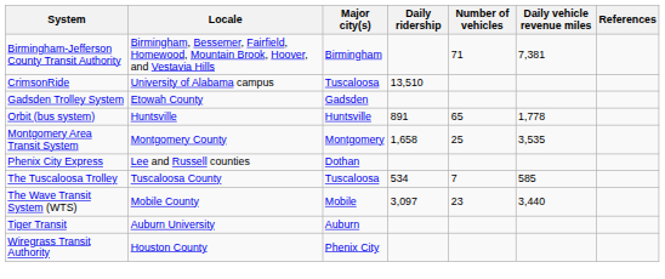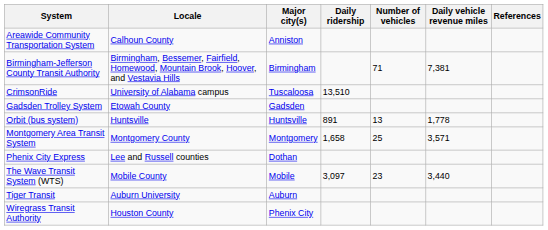 <table class="wikitable sortable" style="font-size: 90%; width: 100%">
 <tr>
 <th>System</th>
 <th>Locale</th>
 <th>Major city(s)</th>
 <th>Daily ridership</th>
 <th>Number of vehicles</th>
 <th>Daily vehicle revenue miles</th>
 <th>References</th>
+</tr>
+<tr>
+<td><a href='#'>Areawide Community Transportation System</a></td>
+<td><a href='#'>Calhoun County</a></td>
+<td><a href='#'>Anniston</a></td>
+<td></td>
+<td></td>
+<td></td>
+<td></td>
 </tr>
 <tr>
 <td><a href='#'>Birmingham-Jefferson County Transit Authority</a></td>
 <td><a href='#'>Birmingham</a>, <a href='#'>Bessemer</a>, <a href='#'>Fairfield</a>, <a href='#'>Homewood</a>, <a href='#'>Mountain Brook</a>, <a href='#'>Hoover</a>, and <a href='#'>Vestavia Hills</a></td>
 <td><a href='#'>Birmingham</a></td>
 <td></td>
 <td>71</td>
 <td>7,381</td>
 <td></td>
 </tr>
 <tr>
 <td><a href='#'>CrimsonRide</a></td>
 <td><a href='#'>University of Alabama</a> campus</td>
 <td><a href='#'>Tuscaloosa</a></td>
 <td>13,510</td>
 <td></td>
 <td></td>
 <td></td>
 </tr>
 <tr>
 <td><a href='#'>Gadsden Trolley System</a></td>
 <td><a href='#'>Etowah County</a></td>
 <td><a href='#'>Gadsden</a></td>
 <td></td>
 <td></td>
 <td></td>
 <td></td>
 </tr>
 <tr>
 <td><a href='#'>Orbit (bus system)</a></td>
 <td><a href='#'>Huntsville</a></td>
 <td><a href='#'>Huntsville</a></td>
 <td>891</td>
-<td>65</td>
+<td>13</td>
 <td>1,778</td>
 <td></td>
 </tr>
 <tr>
 <td><a href='#'>Montgomery Area Transit System</a></td>
 <td><a href='#'>Montgomery County</a></td>
 <td><a href='#'>Montgomery</a></td>
 <td>1,658</td>
 <td>25</td>
-<td>3,535</td>
+<td>3,571</td>
 <td></td>
 </tr>
 <tr>
 <td><a href='#'>Phenix City Express</a></td>
 <td><a href='#'>Lee</a> and <a href='#'>Russell</a> counties</td>
 <td><a href='#'>Dothan</a></td>
 <td></td>
 <td></td>
 <td></td>
-<td></td>
-</tr>
-<tr>
-<td><a href='#'>The Tuscaloosa Trolley</a></td>
-<td><a href='#'>Tuscaloosa County</a></td>
-<td><a href='#'>Tuscaloosa</a></td>
-<td>534</td>
-<td>7</td>
-<td>585</td>
 <td></td>
 </tr>
 <tr>
 <td><a href='#'>The Wave Transit System</a> (WTS)</td>
 <td><a href='#'>Mobile County</a></td>
 <td><a href='#'>Mobile</a></td>
 <td>3,097</td>
 <td>23</td>
 <td>3,440</td>
 <td></td>
 </tr>
 <tr>
 <td><a href='#'>Tiger Transit</a></td>
 <td><a href='#'>Auburn University</a></td>
 <td><a href='#'>Auburn</a></td>
 <td></td>
 <td></td>
 <td></td>
 <td></td>
 </tr>
 <tr>
 <td><a href='#'>Wiregrass Transit Authority</a></td>
 <td><a href='#'>Houston County</a></td>
 <td><a href='#'>Phenix City</a></td>
 <td></td>
 <td></td>
 <td></td>
 <td></td>
 </tr>
 </table>
